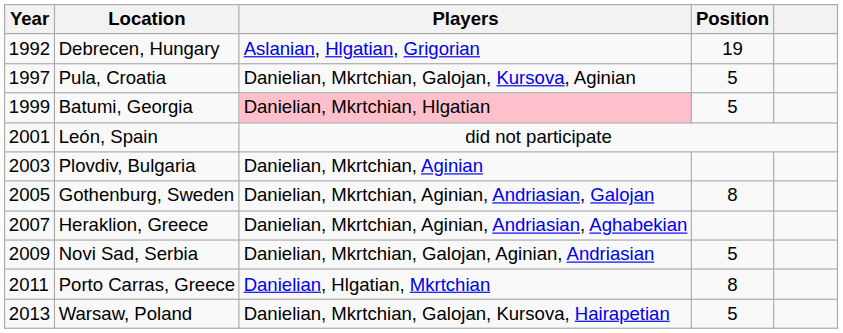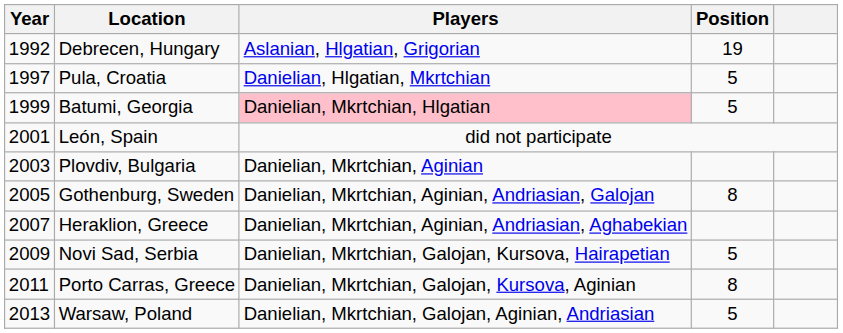 <table class="wikitable sortable">
 <tr>
 <th>Year</th>
 <th>Location</th>
 <th>Players</th>
 <th>Position</th>
 <th class="unsortable" style="width:3em"></th>
 </tr>
 <tr>
 <td>1992</td>
 <td> Debrecen, Hungary</td>
 <td><a href='#'>Aslanian</a>, <a href='#'>Hlgatian</a>, <a href='#'>Grigorian</a></td>
 <td align="center">19</td>
 <td align="center"></td>
 </tr>
 <tr>
 <td>1997</td>
 <td> Pula, Croatia</td>
-<td>Danielian, Mkrtchian, Galojan, <a href='#'>Kursova</a>, Aginian</td>
+<td><a href='#'>Danielian</a>, Hlgatian, <a href='#'>Mkrtchian</a></td>
 <td align="center">5</td>
 <td align="center"></td>
 </tr>
 <tr>
 <td>1999</td>
 <td> Batumi, Georgia</td>
 <td style="background: pink;">Danielian, Mkrtchian, Hlgatian</td>
 <td align="center">5</td>
 <td align="center"></td>
 </tr>
 <tr>
 <td>2001</td>
 <td> León, Spain</td>
 <td colspan="3" align="center">did not participate</td>
 </tr>
 <tr>
 <td>2003</td>
 <td> Plovdiv, Bulgaria</td>
 <td>Danielian, Mkrtchian, <a href='#'>Aginian</a></td>
 <td align="center"></td>
 <td align="center"></td>
 </tr>
 <tr>
 <td>2005</td>
 <td> Gothenburg, Sweden</td>
 <td>Danielian, Mkrtchian, Aginian, <a href='#'>Andriasian</a>, <a href='#'>Galojan</a></td>
 <td align="center">8</td>
 <td align="center"></td>
 </tr>
 <tr>
 <td>2007</td>
 <td> Heraklion, Greece</td>
 <td>Danielian, Mkrtchian, Aginian, <a href='#'>Andriasian</a>, <a href='#'>Aghabekian</a></td>
 <td align="center"></td>
 <td align="center"></td>
 </tr>
 <tr>
 <td>2009</td>
 <td> Novi Sad, Serbia</td>
-<td>Danielian, Mkrtchian, Galojan, Aginian, <a href='#'>Andriasian</a></td>
+<td>Danielian, Mkrtchian, Galojan,  Kursova, <a href='#'>Hairapetian</a></td>
 <td align="center">5</td>
 <td align="center"></td>
 </tr>
 <tr>
 <td>2011</td>
 <td> Porto Carras, Greece</td>
-<td><a href='#'>Danielian</a>, Hlgatian, <a href='#'>Mkrtchian</a></td>
+<td>Danielian, Mkrtchian, Galojan, <a href='#'>Kursova</a>, Aginian</td>
 <td align="center">8</td>
 <td align="center"></td>
 </tr>
 <tr>
 <td>2013</td>
 <td> Warsaw, Poland</td>
-<td>Danielian, Mkrtchian, Galojan,  Kursova, <a href='#'>Hairapetian</a></td>
+<td>Danielian, Mkrtchian, Galojan, Aginian, <a href='#'>Andriasian</a></td>
 <td align="center">5</td>
 <td align="center"></td>
 </tr>
 </table>
